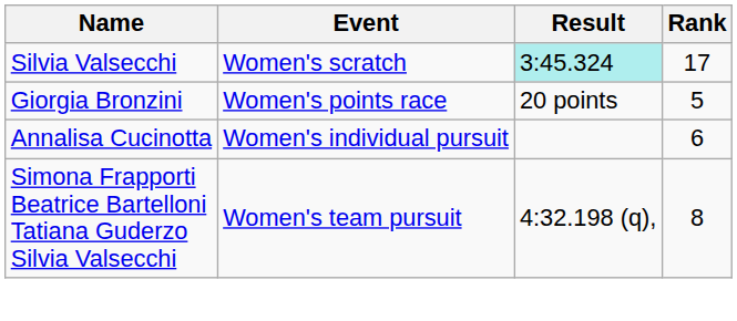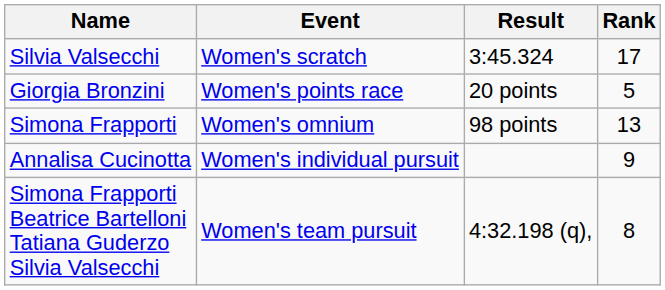 <table class="wikitable sortable">
 <tr>
 <th>Name</th>
 <th>Event</th>
 <th>Result</th>
 <th>Rank</th>
 </tr>
 <tr>
 <td><a href='#'>Silvia Valsecchi</a></td>
 <td><a href='#'>Women's scratch</a></td>
-<td style="background: paleturquoise;">3:45.324</td>
+<td>3:45.324</td>
 <td align=center>17</td>
 </tr>
 <tr>
 <td><a href='#'>Giorgia Bronzini</a></td>
 <td><a href='#'>Women's points race</a></td>
 <td>20 points</td>
 <td align=center>5</td>
 </tr>
 <tr>
+<td><a href='#'>Simona Frapporti</a></td>
+<td><a href='#'>Women's omnium</a></td>
+<td>98 points</td>
+<td align=center>13</td>
+</tr>
+<tr>
 <td><a href='#'>Annalisa Cucinotta</a></td>
 <td><a href='#'>Women's individual pursuit</a></td>
 <td></td>
-<td align=center>6</td>
+<td align=center>9</td>
 </tr>
 <tr>
 <td><a href='#'>Simona Frapporti</a><br><a href='#'>Beatrice Bartelloni</a><br><a href='#'>Tatiana Guderzo</a><br><a href='#'>Silvia Valsecchi</a></td>
 <td><a href='#'>Women's team pursuit</a></td>
 <td>4:32.198 (q),</td>
 <td align=center>8</td>
 </tr>
 </table>
